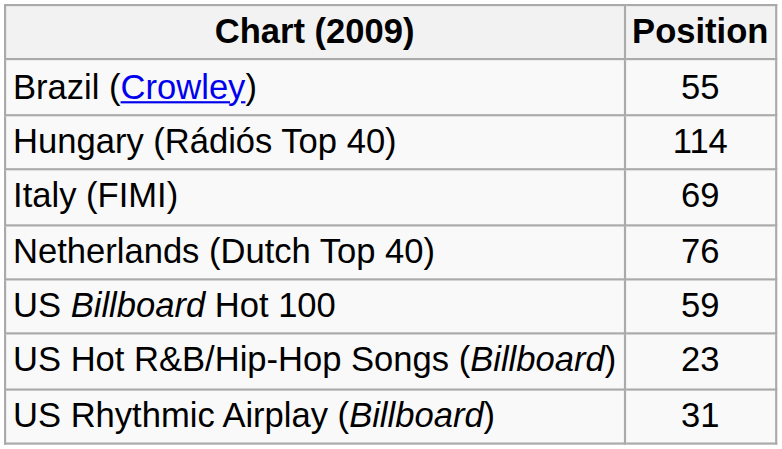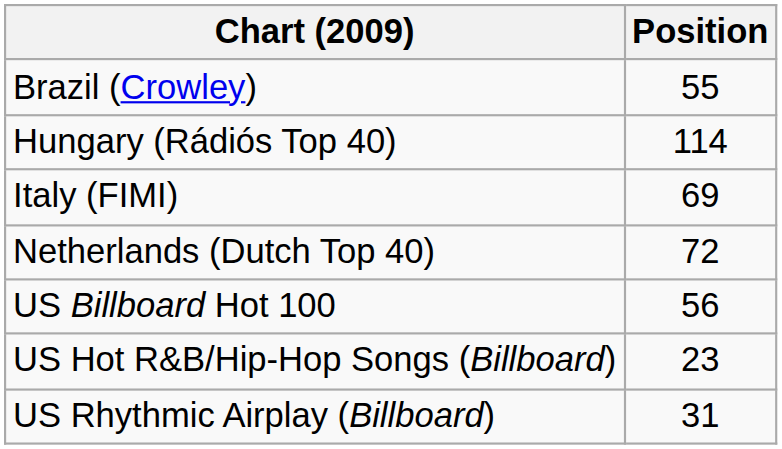 <table class="wikitable sortable">
 <tr>
 <th>Chart (2009)</th>
 <th>Position</th>
 </tr>
 <tr>
 <td>Brazil (<a href='#'>Crowley</a>)</td>
 <td style="text-align:center;">55</td>
 </tr>
 <tr>
 <td>Hungary (Rádiós Top 40)</td>
 <td style="text-align:center;">114</td>
 </tr>
 <tr>
 <td>Italy (FIMI)</td>
 <td style="text-align:center;">69</td>
 </tr>
 <tr>
 <td>Netherlands (Dutch Top 40)</td>
-<td style="text-align:center;">76</td>
+<td style="text-align:center;">72</td>
 </tr>
 <tr>
 <td>US <em>Billboard</em> Hot 100</td>
-<td style="text-align:center;">59</td>
+<td style="text-align:center;">56</td>
 </tr>
 <tr>
 <td>US Hot R&B/Hip-Hop Songs (<em>Billboard</em>)</td>
 <td style="text-align:center;">23</td>
 </tr>
 <tr>
 <td>US Rhythmic Airplay (<em>Billboard</em>)</td>
 <td style="text-align:center;">31</td>
 </tr>
 </table>
